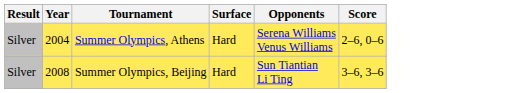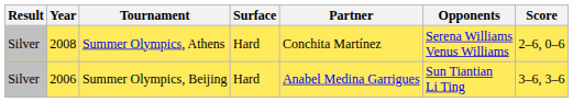 <table class="sortable wikitable">
 <tr>
 <th>Result</th>
 <th>Year</th>
 <th>Tournament</th>
 <th>Surface</th>
+<th>Partner</th>
 <th>Opponents</th>
 <th class="unsortable">Score</th>
 </tr>
 <tr bgcolor="#ffea5c">
 <td bgcolor=silver>Silver</td>
-<td>2004</td>
+<td>2008</td>
 <td><a href='#'>Summer Olympics</a>, Athens</td>
 <td>Hard</td>
+<td> Conchita Martínez</td>
 <td> <a href='#'>Serena Williams</a> <br>  <a href='#'>Venus Williams</a></td>
 <td>2–6, 0–6</td>
 </tr>
 <tr bgcolor=#ffea5c>
 <td bgcolor=silver>Silver</td>
-<td>2008</td>
+<td>2006</td>
 <td>Summer Olympics, Beijing</td>
 <td>Hard</td>
+<td> <a href='#'>Anabel Medina Garrigues</a></td>
 <td> <a href='#'>Sun Tiantian</a> <br>  <a href='#'>Li Ting</a></td>
 <td>3–6, 3–6</td>
 </tr>
 </table>
